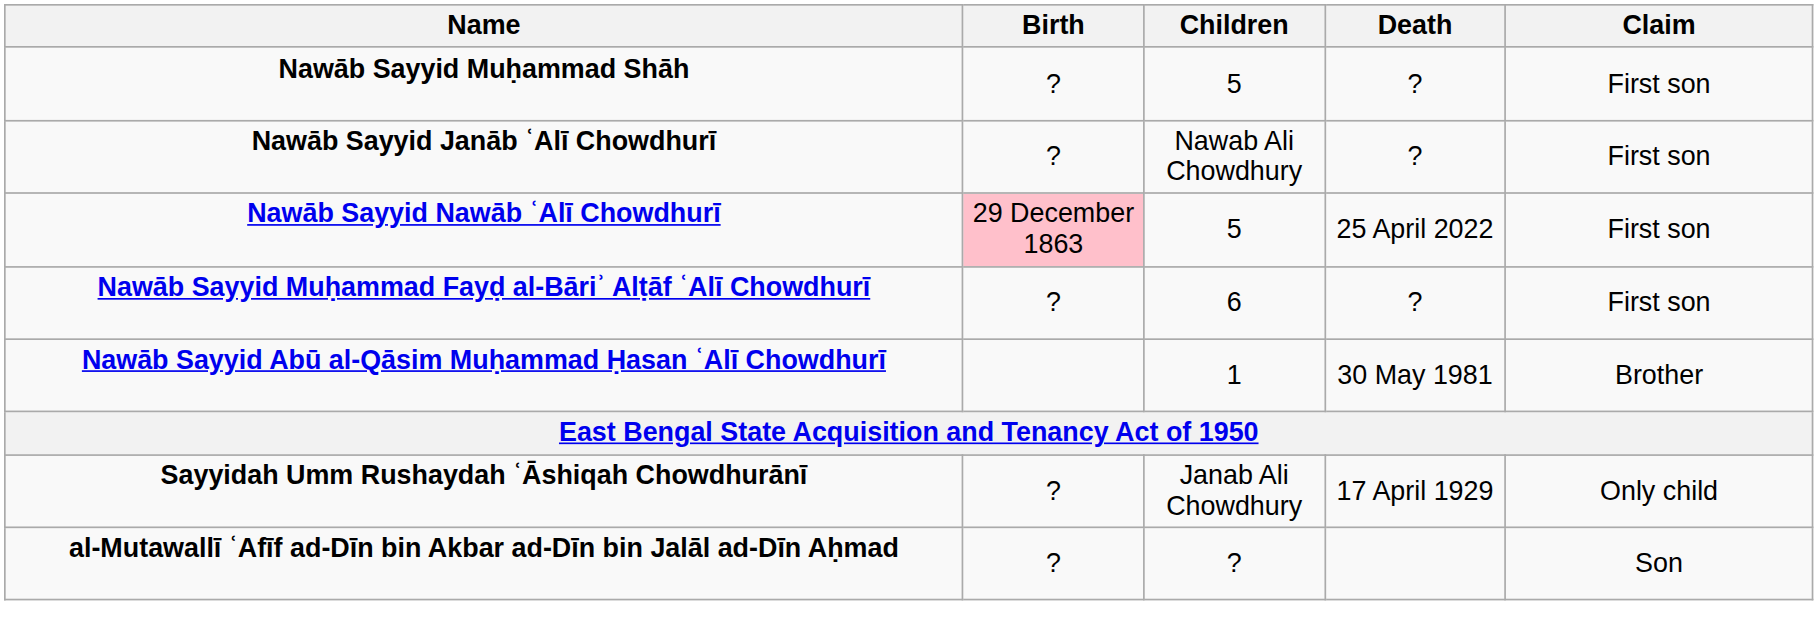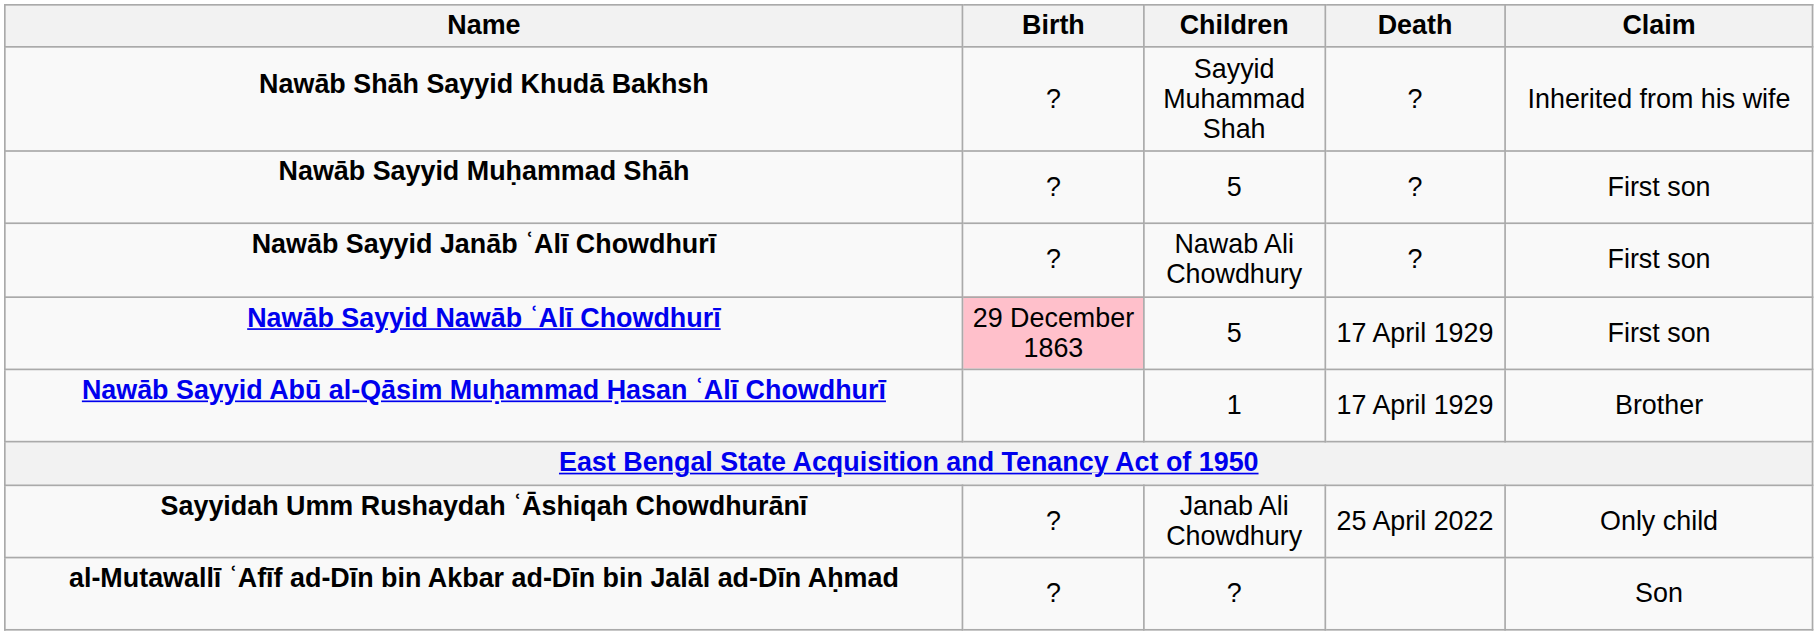 <table style="text-align:center; width:68%" class="wikitable">
 <tr>
 <th style="width:100px;">Name</th>
 <th width=10%>Birth</th>
 <th width=10%>Children</th>
 <th width=10%>Death</th>
 <th width=17%>Claim</th>
+</tr>
+<tr>
+<td><strong>Nawāb Shāh Sayyid Khudā Bakhsh</strong><br><small></small><br><small></small></td>
+<td>?</td>
+<td>Sayyid Muhammad Shah</td>
+<td>?</td>
+<td>Inherited from his wife</td>
 </tr>
 <tr>
 <td><strong>Nawāb Sayyid Muḥammad Shāh</strong><br><small></small><br><small></small></td>
 <td>?</td>
 <td>5</td>
 <td>?</td>
 <td>First son</td>
 </tr>
 <tr>
 <td><strong>Nawāb Sayyid Janāb ʿAlī Chowdhurī</strong><br><small></small><br><small></small></td>
 <td>?</td>
 <td>Nawab Ali Chowdhury</td>
 <td>?</td>
 <td>First son</td>
 </tr>
 <tr>
 <td><strong><a href='#'>Nawāb Sayyid Nawāb ʿAlī Chowdhurī</a></strong><br><small></small><br><small></small></td>
 <td style="background: pink;">29 December 1863</td>
 <td>5</td>
-<td>25 April 2022</td>
-<td>First son</td>
-</tr>
-<tr>
-<td><strong><a href='#'>Nawāb Sayyid Muḥammad Fayḍ al-Bāriʾ Alṭāf ʿAlī Chowdhurī</a></strong><br><small></small><br><small></small></td>
-<td>?</td>
-<td>6</td>
-<td>?</td>
+<td>17 April 1929</td>
 <td>First son</td>
 </tr>
 <tr>
 <td><strong><a href='#'>Nawāb Sayyid Abū al-Qāsim Muḥammad Ḥasan ʿAlī Chowdhurī</a></strong><br><small></small><br><small></small></td>
 <td></td>
 <td>1</td>
-<td>30 May 1981</td>
+<td>17 April 1929</td>
 <td>Brother</td>
 </tr>
 <tr>
 <th scope="row" colspan="5"><a href='#'>East Bengal State Acquisition and Tenancy Act of 1950</a></th>
 </tr>
 <tr>
 <td><strong>Sayyidah Umm Rushaydah ʿĀshiqah Chowdhurānī</strong><br><small></small><br><small></small></td>
 <td>?</td>
 <td>Janab Ali Chowdhury</td>
-<td>17 April 1929</td>
+<td>25 April 2022</td>
 <td>Only child</td>
 </tr>
 <tr>
 <td><strong>al-Mutawallī ʿAfīf ad-Dīn bin Akbar ad-Dīn bin Jalāl ad-Dīn Aḥmad</strong><br><small></small><br><small></small></td>
 <td>?</td>
 <td>?</td>
 <td></td>
 <td>Son</td>
 </tr>
 </table>
